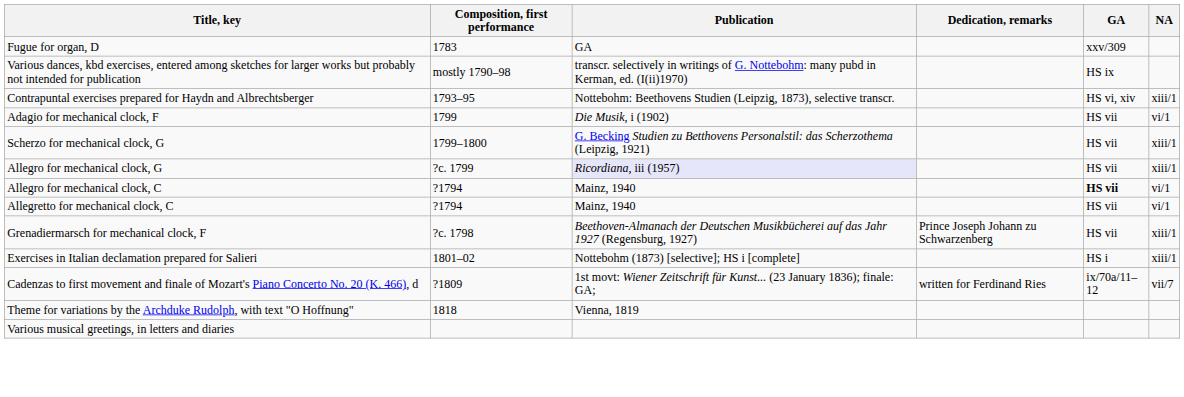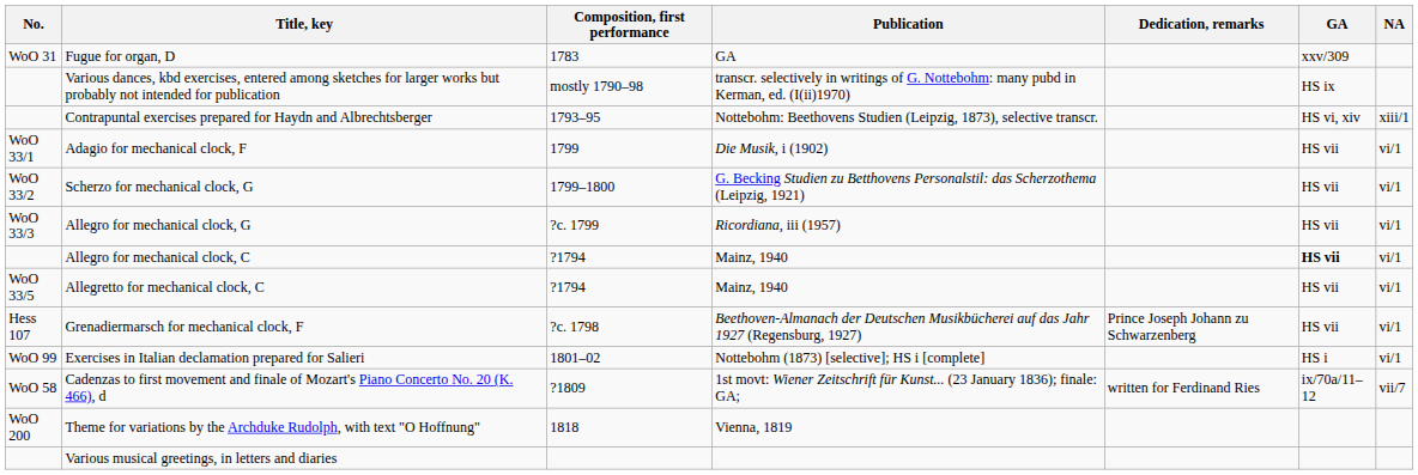 <table class="wikitable sortable">
 <tr>
+<th>No.</th>
 <th>Title, key</th>
 <th>Composition, first performance</th>
 <th>Publication</th>
 <th>Dedication, remarks</th>
 <th class="unsortable">GA</th>
 <th class="unsortable">NA</th>
 </tr>
 <tr>
+<td>WoO 31</td>
 <td>Fugue for organ, D</td>
 <td data-sort-value="1783">1783</td>
 <td data-sort-value="1862">GA</td>
 <td></td>
 <td>xxv/309</td>
 <td></td>
 </tr>
 <tr>
+<td></td>
 <td>Various dances, kbd exercises, entered among sketches for larger works but probably not intended for publication</td>
 <td data-sort-value="1790">mostly 1790–98</td>
 <td data-sort-value="1970">transcr. selectively in writings of <a href='#'>G. Nottebohm</a>: many pubd in Kerman, ed. (I(ii)1970)</td>
 <td></td>
 <td>HS ix</td>
 <td></td>
 </tr>
 <tr>
+<td></td>
 <td>Contrapuntal exercises prepared for Haydn and Albrechtsberger</td>
 <td data-sort-value="1793">1793–95</td>
 <td data-sort-value="1873">Nottebohm: Beethovens Studien (Leipzig, 1873), selective transcr.</td>
 <td></td>
 <td>HS vi, xiv</td>
 <td>xiii/1</td>
 </tr>
 <tr>
+<td>WoO 33/1</td>
 <td>Adagio for mechanical clock, F</td>
 <td data-sort-value="1799">1799</td>
 <td data-sort-value="1902"><em>Die Musik</em>, i (1902)</td>
 <td></td>
 <td>HS vii</td>
 <td>vi/1</td>
 </tr>
 <tr>
+<td>WoO 33/2</td>
 <td>Scherzo for mechanical clock, G</td>
 <td data-sort-value="1799">1799–1800</td>
 <td data-sort-value="1921"><a href='#'>G. Becking</a> <em>Studien zu Betthovens Personalstil: das Scherzothema</em> (Leipzig, 1921)</td>
 <td></td>
 <td>HS vii</td>
-<td>xiii/1</td>
+<td>vi/1</td>
 </tr>
 <tr>
+<td>WoO 33/3</td>
 <td>Allegro for mechanical clock, G</td>
 <td data-sort-value="1799">?c. 1799</td>
-<td data-sort-value="1957" style="background: lavender;"><em>Ricordiana</em>, iii (1957)</td>
+<td data-sort-value="1957"><em>Ricordiana</em>, iii (1957)</td>
 <td></td>
 <td>HS vii</td>
-<td>xiii/1</td>
+<td>vi/1</td>
 </tr>
 <tr>
+<td></td>
 <td>Allegro for mechanical clock, C</td>
 <td data-sort-value="1794">?1794</td>
 <td data-sort-value="1940">Mainz, 1940</td>
 <td></td>
 <td><strong>HS vii</strong></td>
 <td>vi/1</td>
 </tr>
 <tr>
+<td>WoO 33/5</td>
 <td>Allegretto for mechanical clock, C</td>
 <td data-sort-value="1794">?1794</td>
 <td data-sort-value="1940">Mainz, 1940</td>
 <td></td>
 <td>HS vii</td>
 <td>vi/1</td>
 </tr>
 <tr>
+<td>Hess 107</td>
 <td>Grenadiermarsch for mechanical clock, F</td>
 <td data-sort-value="1798">?c. 1798</td>
 <td data-sort-value="1927"><em>Beethoven-Almanach der Deutschen Musikbücherei auf das Jahr 1927</em> (Regensburg, 1927)</td>
 <td>Prince Joseph Johann zu Schwarzenberg</td>
 <td>HS vii</td>
-<td>xiii/1</td>
+<td>vi/1</td>
 </tr>
 <tr>
+<td>WoO 99</td>
 <td>Exercises in Italian declamation prepared for Salieri</td>
 <td data-sort-value="1801">1801–02</td>
 <td data-sort-value="1873">Nottebohm (1873) [selective]; HS i [complete]</td>
 <td></td>
 <td>HS i</td>
-<td>xiii/1</td>
+<td>vi/1</td>
 </tr>
 <tr>
+<td>WoO 58</td>
 <td>Cadenzas to first movement and finale of Mozart's <a href='#'>Piano Concerto No. 20 (K. 466)</a>, d</td>
 <td data-sort-value="1809">?1809</td>
 <td data-sort-value="1836">1st movt: <em>Wiener Zeitschrift für Kunst...</em> (23 January 1836); finale: GA;</td>
 <td>written for Ferdinand Ries</td>
 <td>ix/70a/11–12</td>
 <td>vii/7</td>
 </tr>
 <tr>
+<td>WoO 200</td>
 <td>Theme for variations by the <a href='#'>Archduke Rudolph</a>, with text "O Hoffnung"</td>
 <td data-sort-value="1818">1818</td>
 <td data-sort-value="1819">Vienna, 1819</td>
 <td></td>
 <td></td>
 <td></td>
 </tr>
 <tr>
+<td></td>
 <td>Various musical greetings, in letters and diaries</td>
 <td></td>
 <td></td>
 <td></td>
 <td></td>
 <td></td>
 </tr>
 </table>
